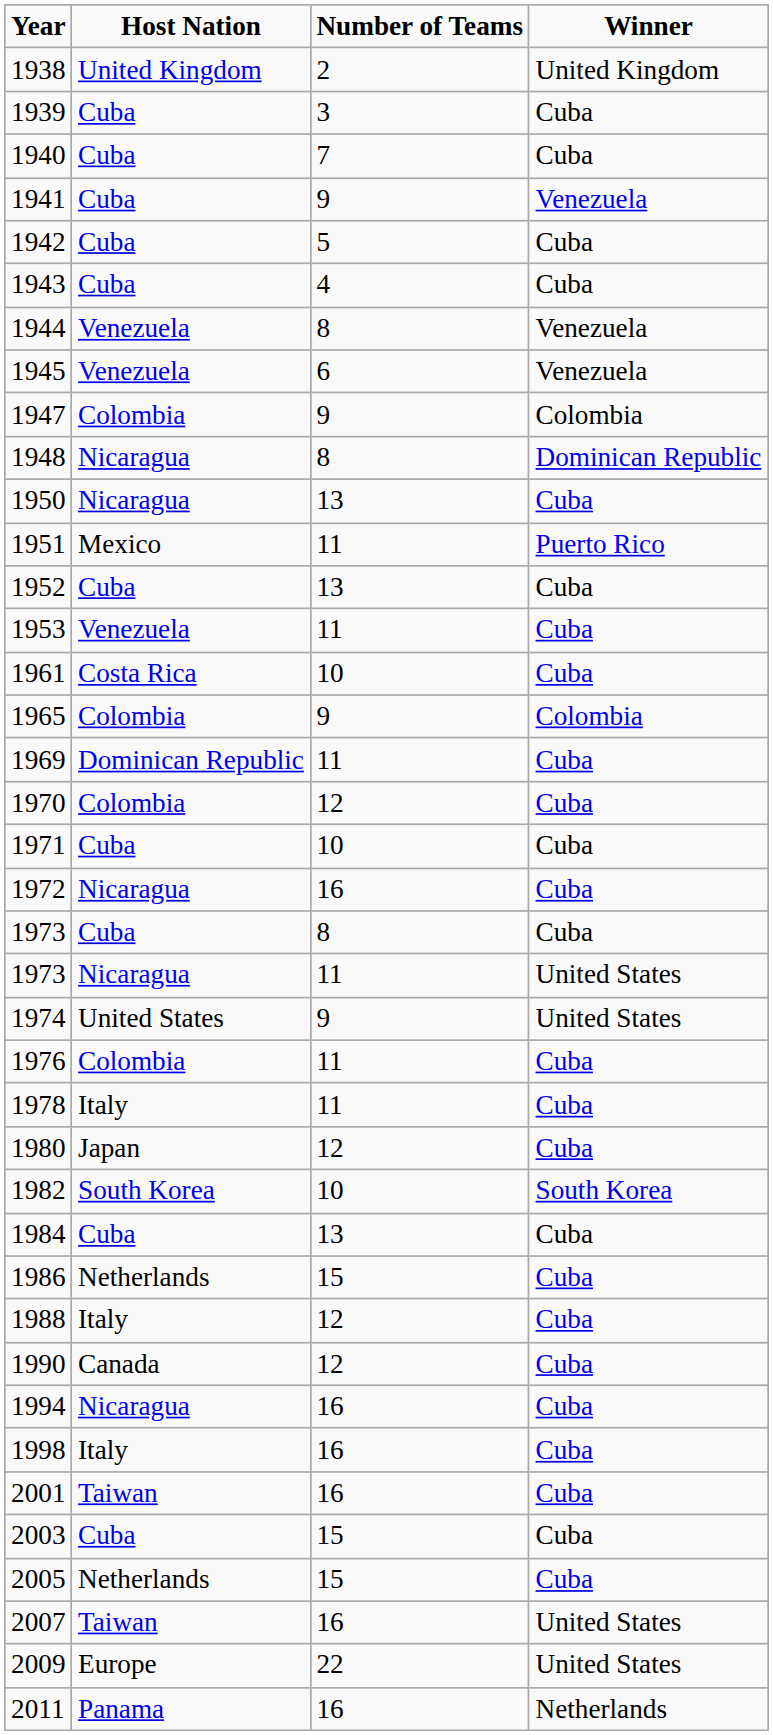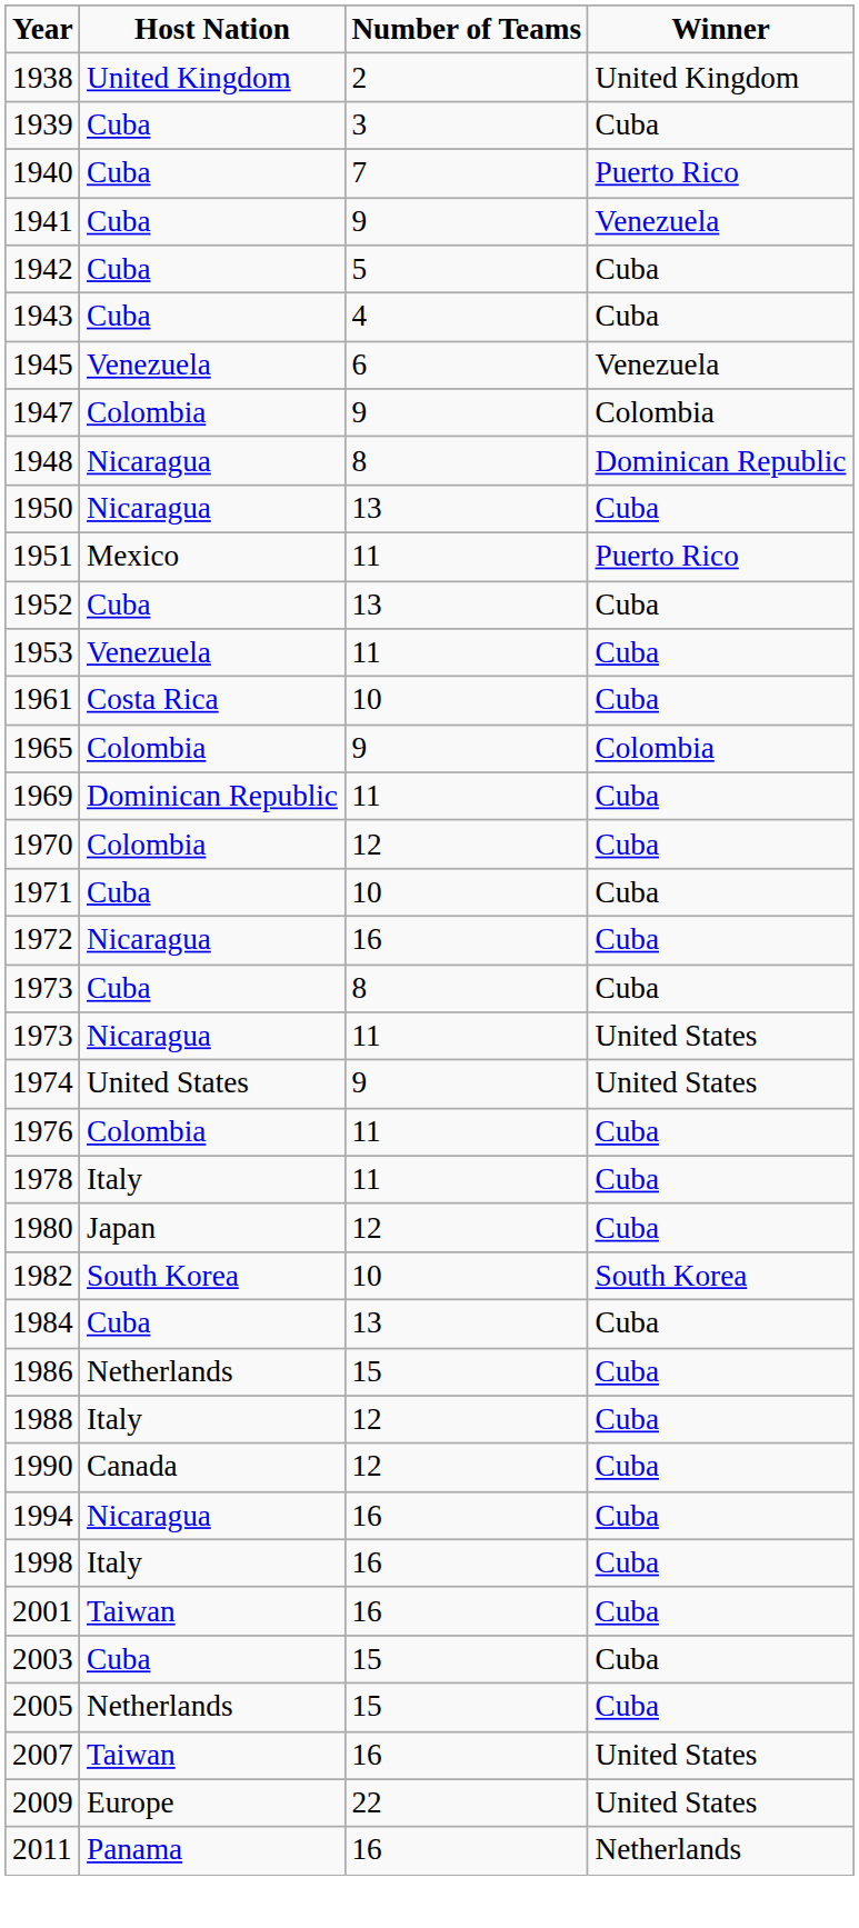 <table class="wikitable">
 <tr style="text-align:center;">
 <td !><strong>Year</strong></td>
 <td !><strong>Host Nation</strong></td>
 <td !><strong>Number of Teams</strong></td>
 <td !><strong>Winner</strong></td>
 </tr>
 <tr>
 <td>1938</td>
 <td><a href='#'>United Kingdom</a></td>
 <td>2</td>
 <td>United Kingdom</td>
 </tr>
 <tr>
 <td>1939</td>
 <td><a href='#'>Cuba</a></td>
 <td>3</td>
 <td>Cuba</td>
 </tr>
 <tr>
 <td>1940</td>
 <td><a href='#'>Cuba</a></td>
 <td>7</td>
-<td>Cuba</td>
+<td><a href='#'>Puerto Rico</a></td>
 </tr>
 <tr>
 <td>1941</td>
 <td><a href='#'>Cuba</a></td>
 <td>9</td>
 <td><a href='#'>Venezuela</a></td>
 </tr>
 <tr>
 <td>1942</td>
 <td><a href='#'>Cuba</a></td>
 <td>5</td>
 <td>Cuba</td>
 </tr>
 <tr>
 <td>1943</td>
 <td><a href='#'>Cuba</a></td>
 <td>4</td>
 <td>Cuba</td>
-</tr>
-<tr>
-<td>1944</td>
-<td><a href='#'>Venezuela</a></td>
-<td>8</td>
-<td>Venezuela</td>
 </tr>
 <tr>
 <td>1945</td>
 <td><a href='#'>Venezuela</a></td>
 <td>6</td>
 <td>Venezuela</td>
 </tr>
 <tr>
 <td>1947</td>
 <td><a href='#'>Colombia</a></td>
 <td>9</td>
 <td>Colombia</td>
 </tr>
 <tr>
 <td>1948</td>
 <td><a href='#'>Nicaragua</a></td>
 <td>8</td>
 <td><a href='#'>Dominican Republic</a></td>
 </tr>
 <tr>
 <td>1950</td>
 <td><a href='#'>Nicaragua</a></td>
 <td>13</td>
 <td><a href='#'>Cuba</a></td>
 </tr>
 <tr>
 <td>1951</td>
 <td>Mexico</td>
 <td>11</td>
 <td><a href='#'>Puerto Rico</a></td>
 </tr>
 <tr>
 <td>1952</td>
 <td><a href='#'>Cuba</a></td>
 <td>13</td>
 <td>Cuba</td>
 </tr>
 <tr>
 <td>1953</td>
 <td><a href='#'>Venezuela</a></td>
 <td>11</td>
 <td><a href='#'>Cuba</a></td>
 </tr>
 <tr>
 <td>1961</td>
 <td><a href='#'>Costa Rica</a></td>
 <td>10</td>
 <td><a href='#'>Cuba</a></td>
 </tr>
 <tr>
 <td>1965</td>
 <td><a href='#'>Colombia</a></td>
 <td>9</td>
 <td><a href='#'>Colombia</a></td>
 </tr>
 <tr>
 <td>1969</td>
 <td><a href='#'>Dominican Republic</a></td>
 <td>11</td>
 <td><a href='#'>Cuba</a></td>
 </tr>
 <tr>
 <td>1970</td>
 <td><a href='#'>Colombia</a></td>
 <td>12</td>
 <td><a href='#'>Cuba</a></td>
 </tr>
 <tr>
 <td>1971</td>
 <td><a href='#'>Cuba</a></td>
 <td>10</td>
 <td>Cuba</td>
 </tr>
 <tr>
 <td>1972</td>
 <td><a href='#'>Nicaragua</a></td>
 <td>16</td>
 <td><a href='#'>Cuba</a></td>
 </tr>
 <tr>
 <td>1973</td>
 <td><a href='#'>Cuba</a></td>
 <td>8</td>
 <td>Cuba</td>
 </tr>
 <tr>
 <td>1973</td>
 <td><a href='#'>Nicaragua</a></td>
 <td>11</td>
 <td>United States</td>
 </tr>
 <tr>
 <td>1974</td>
 <td>United States</td>
 <td>9</td>
 <td>United States</td>
 </tr>
 <tr>
 <td>1976</td>
 <td><a href='#'>Colombia</a></td>
 <td>11</td>
 <td><a href='#'>Cuba</a></td>
 </tr>
 <tr>
 <td>1978</td>
 <td>Italy</td>
 <td>11</td>
 <td><a href='#'>Cuba</a></td>
 </tr>
 <tr>
 <td>1980</td>
 <td>Japan</td>
 <td>12</td>
 <td><a href='#'>Cuba</a></td>
 </tr>
 <tr>
 <td>1982</td>
 <td><a href='#'>South Korea</a></td>
 <td>10</td>
 <td><a href='#'>South Korea</a></td>
 </tr>
 <tr>
 <td>1984</td>
 <td><a href='#'>Cuba</a></td>
 <td>13</td>
 <td>Cuba</td>
 </tr>
 <tr>
 <td>1986</td>
 <td>Netherlands</td>
 <td>15</td>
 <td><a href='#'>Cuba</a></td>
 </tr>
 <tr>
 <td>1988</td>
 <td>Italy</td>
 <td>12</td>
 <td><a href='#'>Cuba</a></td>
 </tr>
 <tr>
 <td>1990</td>
 <td>Canada</td>
 <td>12</td>
 <td><a href='#'>Cuba</a></td>
 </tr>
 <tr>
 <td>1994</td>
 <td><a href='#'>Nicaragua</a></td>
 <td>16</td>
 <td><a href='#'>Cuba</a></td>
 </tr>
 <tr>
 <td>1998</td>
 <td>Italy</td>
 <td>16</td>
 <td><a href='#'>Cuba</a></td>
 </tr>
 <tr>
 <td>2001</td>
 <td><a href='#'>Taiwan</a></td>
 <td>16</td>
 <td><a href='#'>Cuba</a></td>
 </tr>
 <tr>
 <td>2003</td>
 <td><a href='#'>Cuba</a></td>
 <td>15</td>
 <td>Cuba</td>
 </tr>
 <tr>
 <td>2005</td>
 <td>Netherlands</td>
 <td>15</td>
 <td><a href='#'>Cuba</a></td>
 </tr>
 <tr>
 <td>2007</td>
 <td><a href='#'>Taiwan</a></td>
 <td>16</td>
 <td>United States</td>
 </tr>
 <tr>
 <td>2009</td>
 <td>Europe</td>
 <td>22</td>
 <td>United States</td>
 </tr>
 <tr>
 <td>2011</td>
 <td><a href='#'>Panama</a></td>
 <td>16</td>
 <td>Netherlands</td>
 </tr>
 </table>
